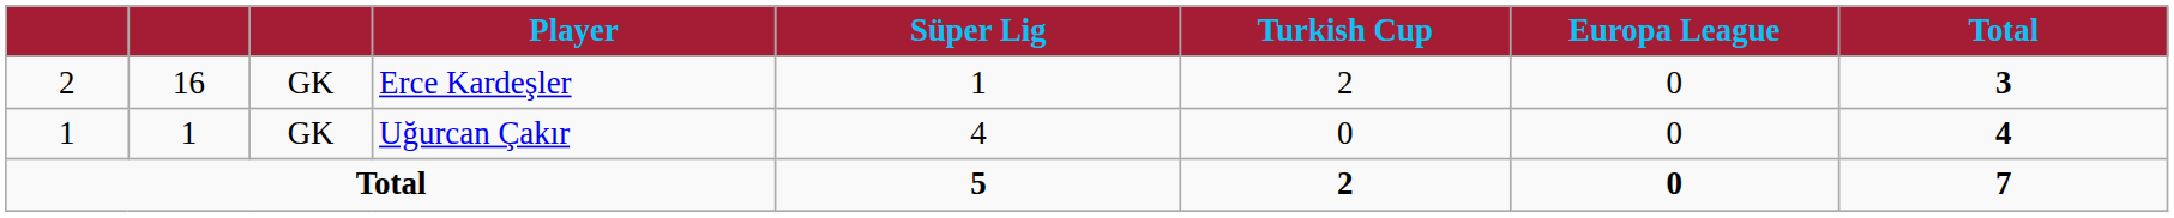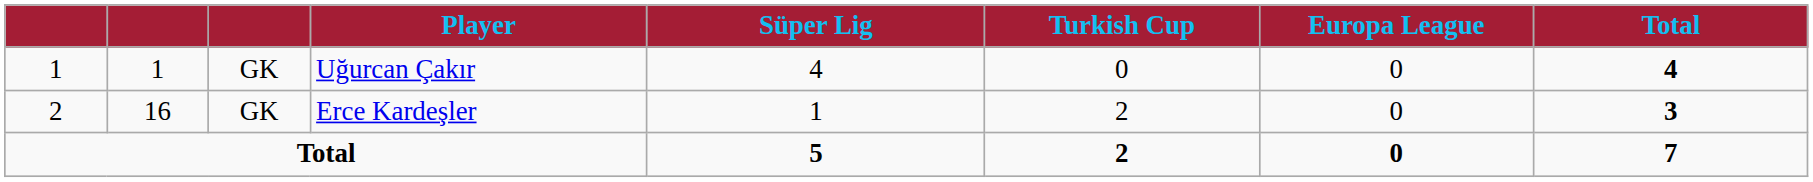 <table class="wikitable sortable" style="text-align:center;width:85%;">
 <tr>
 <th style="width:25px; background:#a41d35; color:#13bff1;"></th>
 <th style="width:25px; background:#a41d35; color:#13bff1;"></th>
 <th style="width:25px; background:#a41d35; color:#13bff1;"></th>
 <th style="width:100px; background:#a41d35; color:#13bff1;">Player</th>
 <th style="width:100px; background:#a41d35; color:#13bff1;">Süper Lig</th>
 <th style="width:80px; background:#a41d35; color:#13bff1;">Turkish Cup</th>
 <th style="width:80px; background:#a41d35; color:#13bff1;">Europa League</th>
 <th style="width:80px; background:#a41d35; color:#13bff1;">Total</th>
 </tr>
 <tr>
+<td>1</td>
+<td>1</td>
+<td>GK</td>
+<td align=left> <a href='#'>Uğurcan Çakır</a></td>
+<td>4</td>
+<td>0</td>
+<td>0</td>
+<td><strong>4</strong></td>
+</tr>
+<tr>
 <td>2</td>
 <td>16</td>
 <td>GK</td>
 <td align=left> <a href='#'>Erce Kardeşler</a></td>
 <td>1</td>
 <td>2</td>
 <td>0</td>
 <td><strong>3</strong></td>
 </tr>
 <tr>
-<td>1</td>
-<td>1</td>
-<td>GK</td>
-<td align=left> <a href='#'>Uğurcan Çakır</a></td>
-<td>4</td>
-<td>0</td>
-<td>0</td>
-<td><strong>4</strong></td>
-</tr>
-<tr>
 <td colspan=4><strong>Total</strong></td>
 <td><strong>5</strong></td>
 <td><strong>2</strong></td>
 <td><strong>0</strong></td>
 <td><strong>7</strong></td>
 </tr>
 </table>
